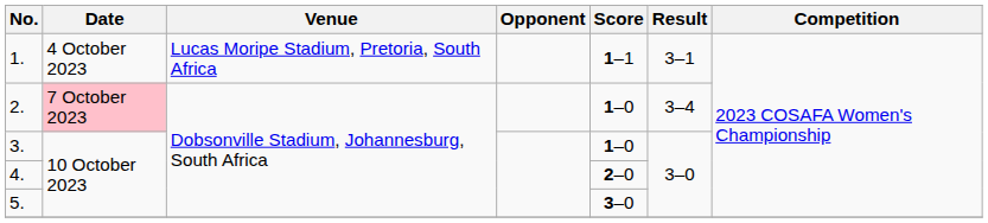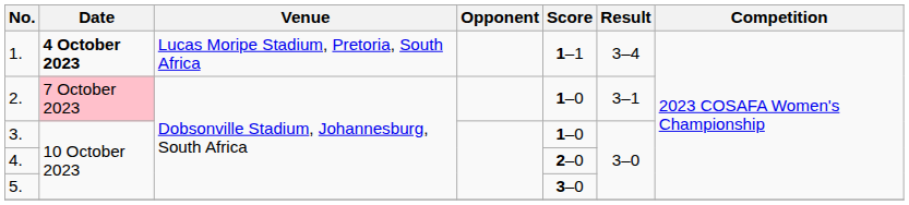 <table class="wikitable">
 <tr>
 <th>No.</th>
 <th>Date</th>
 <th>Venue</th>
 <th>Opponent</th>
 <th>Score</th>
 <th>Result</th>
 <th>Competition</th>
 </tr>
 <tr>
 <td>1.</td>
-<td>4 October 2023</td>
+<td><strong>4 October 2023</strong></td>
 <td><a href='#'>Lucas Moripe Stadium</a>, <a href='#'>Pretoria</a>, <a href='#'>South Africa</a></td>
 <td></td>
 <td align=center><strong>1</strong>–1</td>
-<td align=center>3–1</td>
+<td align=center>3–4</td>
 <td rowspan=5><a href='#'>2023 COSAFA Women's Championship</a></td>
 </tr>
 <tr>
 <td>2.</td>
 <td style="background: pink;">7 October 2023</td>
 <td rowspan=4><a href='#'>Dobsonville Stadium</a>, <a href='#'>Johannesburg</a>, South Africa</td>
 <td></td>
 <td align=center><strong>1</strong>–0</td>
-<td align=center>3–4</td>
+<td align=center>3–1</td>
 </tr>
 <tr>
 <td>3.</td>
 <td rowspan=3>10 October 2023</td>
 <td rowspan=3></td>
 <td align=center><strong>1</strong>–0</td>
 <td rowspan=3 align=center>3–0</td>
 </tr>
 <tr>
 <td>4.</td>
 <td align=center><strong>2</strong>–0</td>
 </tr>
 <tr>
 <td>5.</td>
 <td align=center><strong>3</strong>–0</td>
 </tr>
 <tr>
 </tr>
 </table>
